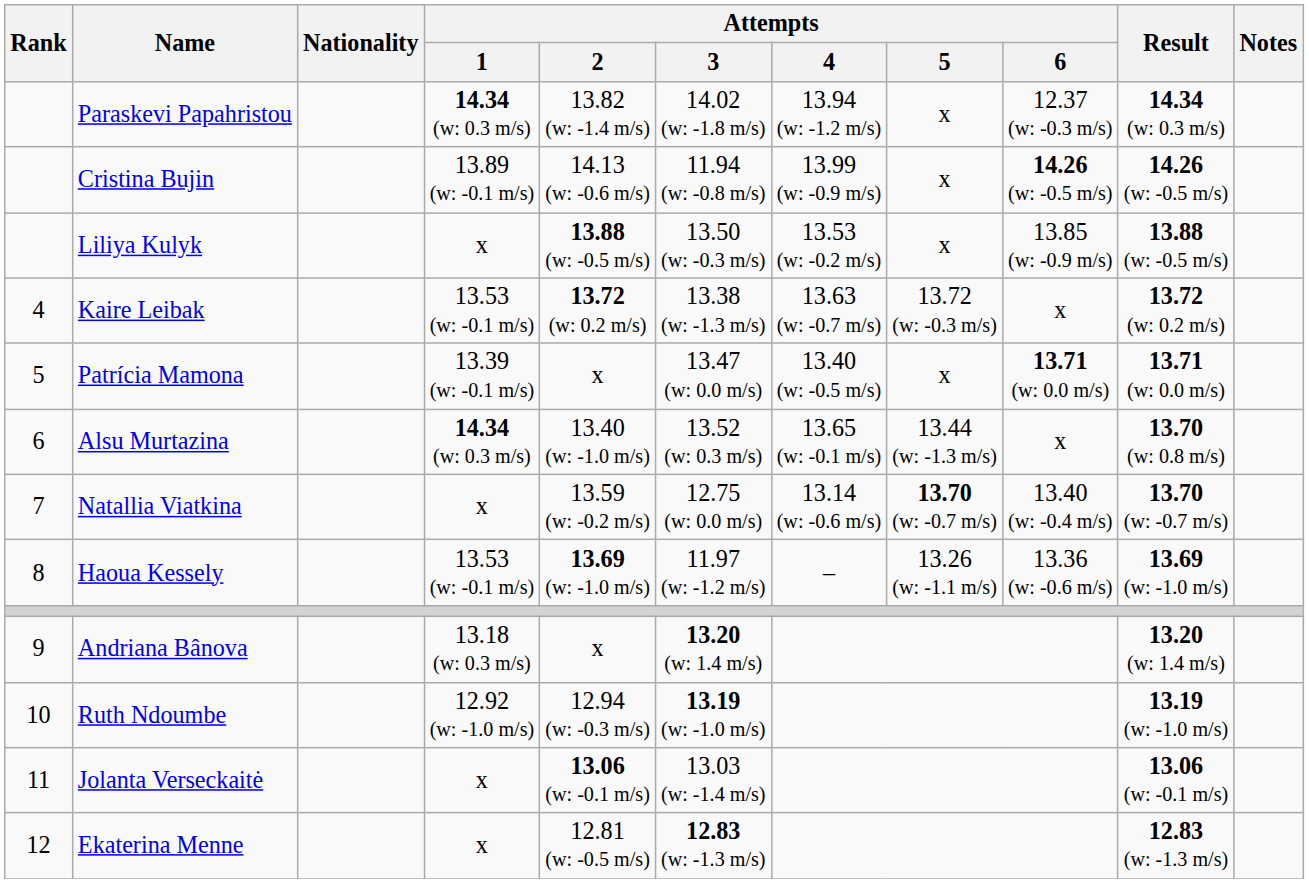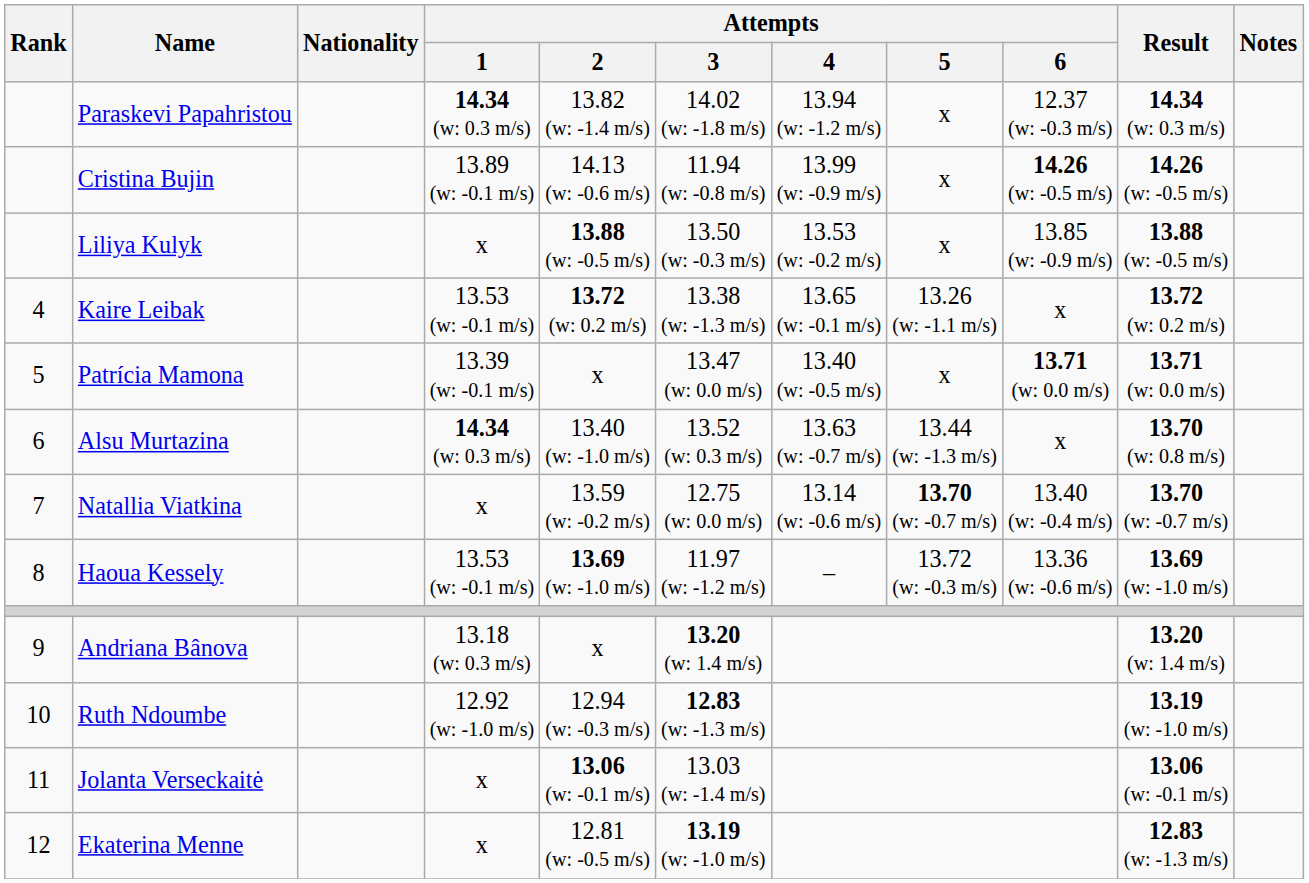 <table class="wikitable sortable" style="text-align:center">
 <tr>
 <th rowspan=2>Rank</th>
 <th rowspan=2>Name</th>
 <th rowspan=2>Nationality</th>
 <th colspan=6>Attempts</th>
 <th rowspan=2>Result</th>
 <th rowspan=2>Notes</th>
 </tr>
 <tr>
 <th>1</th>
 <th>2</th>
 <th>3</th>
 <th>4</th>
 <th>5</th>
 <th>6</th>
 </tr>
 <tr>
 <td></td>
 <td align=left><a href='#'>Paraskevi Papahristou</a></td>
 <td align=left></td>
 <td><strong>14.34</strong><br><small>(w: 0.3 m/s)</small></td>
 <td>13.82<br><small>(w: -1.4 m/s)</small></td>
 <td>14.02<br><small>(w: -1.8 m/s)</small></td>
 <td>13.94<br><small>(w: -1.2 m/s)</small></td>
 <td>x</td>
 <td>12.37<br><small>(w: -0.3 m/s)</small></td>
 <td><strong>14.34</strong><br><small>(w: 0.3 m/s)</small></td>
 <td></td>
 </tr>
 <tr>
 <td></td>
 <td align=left><a href='#'>Cristina Bujin</a></td>
 <td align=left></td>
 <td>13.89<br><small>(w: -0.1 m/s)</small></td>
 <td>14.13<br><small>(w: -0.6 m/s)</small></td>
 <td>11.94<br><small>(w: -0.8 m/s)</small></td>
 <td>13.99<br><small>(w: -0.9 m/s)</small></td>
 <td>x</td>
 <td><strong>14.26</strong><br><small>(w: -0.5 m/s)</small></td>
 <td><strong>14.26</strong><br><small>(w: -0.5 m/s)</small></td>
 <td></td>
 </tr>
 <tr>
 <td></td>
 <td align=left><a href='#'>Liliya Kulyk</a></td>
 <td align=left></td>
 <td>x</td>
 <td><strong>13.88</strong><br><small>(w: -0.5 m/s)</small></td>
 <td>13.50<br><small>(w: -0.3 m/s)</small></td>
 <td>13.53<br><small>(w: -0.2 m/s)</small></td>
 <td>x</td>
 <td>13.85<br><small>(w: -0.9 m/s)</small></td>
 <td><strong>13.88</strong><br><small>(w: -0.5 m/s)</small></td>
 <td></td>
 </tr>
 <tr>
 <td>4</td>
 <td align=left><a href='#'>Kaire Leibak</a></td>
 <td align=left></td>
 <td>13.53<br><small>(w: -0.1 m/s)</small></td>
 <td><strong>13.72</strong><br><small>(w: 0.2 m/s)</small></td>
 <td>13.38<br><small>(w: -1.3 m/s)</small></td>
-<td>13.63<br><small>(w: -0.7 m/s)</small></td>
-<td>13.72<br><small>(w: -0.3 m/s)</small></td>
+<td>13.65<br><small>(w: -0.1 m/s)</small></td>
+<td>13.26<br><small>(w: -1.1 m/s)</small></td>
 <td>x</td>
 <td><strong>13.72</strong><br><small>(w: 0.2 m/s)</small></td>
 <td></td>
 </tr>
 <tr>
 <td>5</td>
 <td align=left><a href='#'>Patrícia Mamona</a></td>
 <td align=left></td>
 <td>13.39<br><small>(w: -0.1 m/s)</small></td>
 <td>x</td>
 <td>13.47<br><small>(w: 0.0 m/s)</small></td>
 <td>13.40<br><small>(w: -0.5 m/s)</small></td>
 <td>x</td>
 <td><strong>13.71</strong><br><small>(w: 0.0 m/s)</small></td>
 <td><strong>13.71</strong><br><small>(w: 0.0 m/s)</small></td>
 <td></td>
 </tr>
 <tr>
 <td>6</td>
 <td align=left><a href='#'>Alsu Murtazina</a></td>
 <td align=left></td>
 <td><strong>14.34</strong><br><small>(w: 0.3 m/s)</small></td>
 <td>13.40<br><small>(w: -1.0 m/s)</small></td>
 <td>13.52<br><small>(w: 0.3 m/s)</small></td>
-<td>13.65<br><small>(w: -0.1 m/s)</small></td>
+<td>13.63<br><small>(w: -0.7 m/s)</small></td>
 <td>13.44<br><small>(w: -1.3 m/s)</small></td>
 <td>x</td>
 <td><strong>13.70</strong><br><small>(w: 0.8 m/s)</small></td>
 <td></td>
 </tr>
 <tr>
 <td>7</td>
 <td align=left><a href='#'>Natallia Viatkina</a></td>
 <td align=left></td>
 <td>x</td>
 <td>13.59<br><small>(w: -0.2 m/s)</small></td>
 <td>12.75<br><small>(w: 0.0 m/s)</small></td>
 <td>13.14<br><small>(w: -0.6 m/s)</small></td>
 <td><strong>13.70</strong><br><small>(w: -0.7 m/s)</small></td>
 <td>13.40<br><small>(w: -0.4 m/s)</small></td>
 <td><strong>13.70</strong><br><small>(w: -0.7 m/s)</small></td>
 <td></td>
 </tr>
 <tr>
 <td>8</td>
 <td align=left><a href='#'>Haoua Kessely</a></td>
 <td align=left></td>
 <td>13.53<br><small>(w: -0.1 m/s)</small></td>
 <td><strong>13.69</strong><br><small>(w: -1.0 m/s)</small></td>
 <td>11.97<br><small>(w: -1.2 m/s)</small></td>
 <td>–</td>
-<td>13.26<br><small>(w: -1.1 m/s)</small></td>
+<td>13.72<br><small>(w: -0.3 m/s)</small></td>
 <td>13.36<br><small>(w: -0.6 m/s)</small></td>
 <td><strong>13.69</strong><br><small>(w: -1.0 m/s)</small></td>
 <td></td>
 </tr>
 <tr>
 <td colspan=11 bgcolor=lightgray></td>
 </tr>
 <tr>
 <td>9</td>
 <td align=left><a href='#'>Andriana Bânova</a></td>
 <td align=left></td>
 <td>13.18<br><small>(w: 0.3 m/s)</small></td>
 <td>x</td>
 <td><strong>13.20</strong><br><small>(w: 1.4 m/s)</small></td>
 <td colspan=3></td>
 <td><strong>13.20</strong><br><small>(w: 1.4 m/s)</small></td>
 <td></td>
 </tr>
 <tr>
 <td>10</td>
 <td align=left><a href='#'>Ruth Ndoumbe</a></td>
 <td align=left></td>
 <td>12.92<br><small>(w: -1.0 m/s)</small></td>
 <td>12.94<br><small>(w: -0.3 m/s)</small></td>
-<td><strong>13.19</strong><br><small>(w: -1.0 m/s)</small></td>
+<td><strong>12.83</strong><br><small>(w: -1.3 m/s)</small></td>
 <td colspan=3></td>
 <td><strong>13.19</strong><br><small>(w: -1.0 m/s)</small></td>
 <td></td>
 </tr>
 <tr>
 <td>11</td>
 <td align=left><a href='#'>Jolanta Verseckaitė</a></td>
 <td align=left></td>
 <td>x</td>
 <td><strong>13.06</strong><br><small>(w: -0.1 m/s)</small></td>
 <td>13.03<br><small>(w: -1.4 m/s)</small></td>
 <td colspan=3></td>
 <td><strong>13.06</strong><br><small>(w: -0.1 m/s)</small></td>
 <td></td>
 </tr>
 <tr>
 <td>12</td>
 <td align=left><a href='#'>Ekaterina Menne</a></td>
 <td align=left></td>
 <td>x</td>
 <td>12.81<br><small>(w: -0.5 m/s)</small></td>
-<td><strong>12.83</strong><br><small>(w: -1.3 m/s)</small></td>
+<td><strong>13.19</strong><br><small>(w: -1.0 m/s)</small></td>
 <td colspan=3></td>
 <td><strong>12.83</strong><br><small>(w: -1.3 m/s)</small></td>
 <td></td>
 </tr>
 </table>
